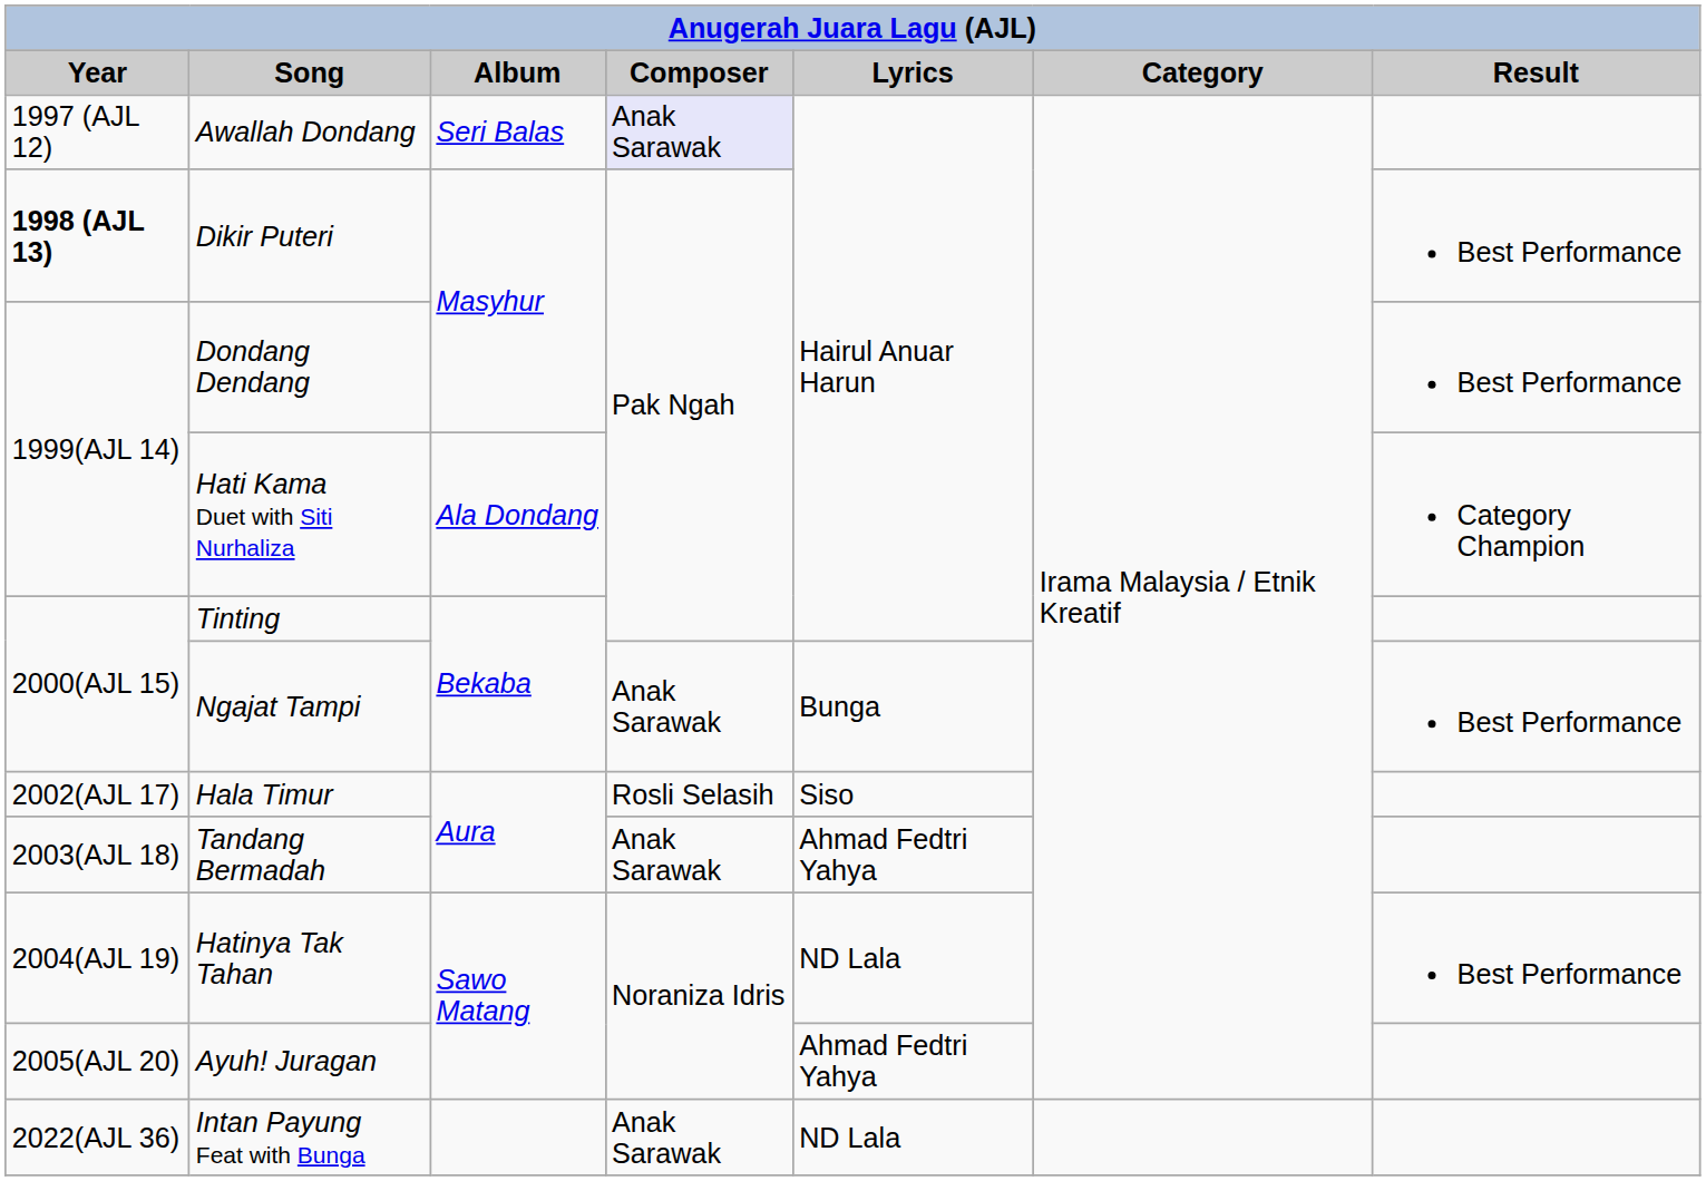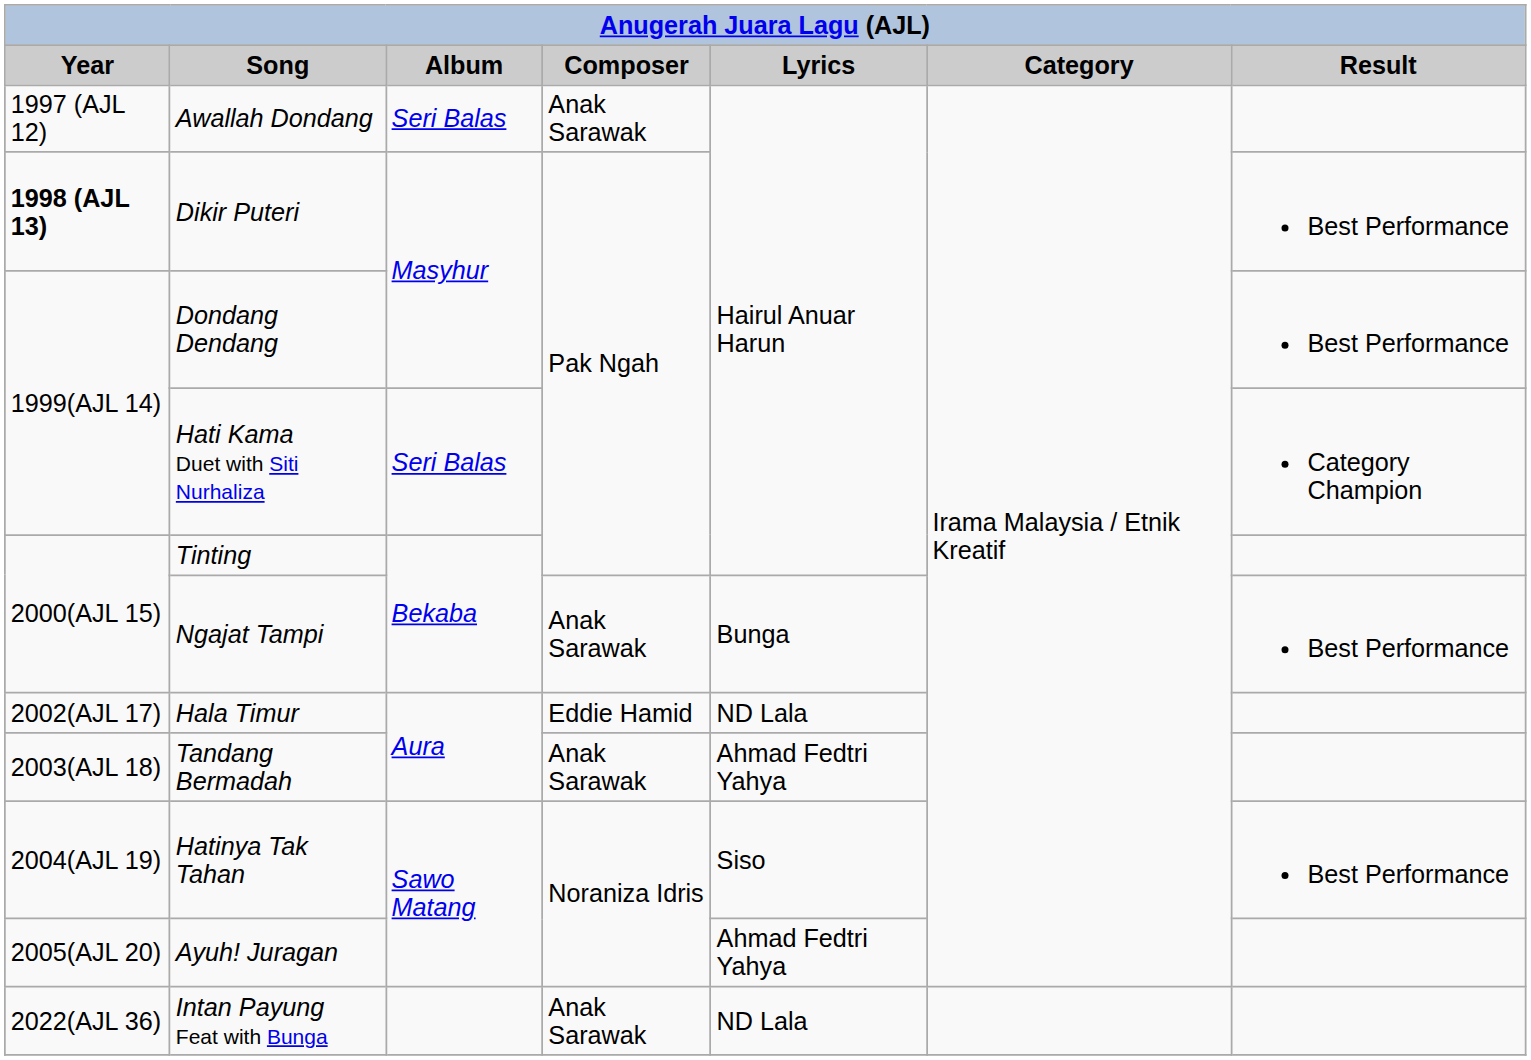 <table class="wikitable" style="font-size:90%;">
 <tr>
 <th colspan=7 style="background:#B0C4DE;"><a href='#'>Anugerah Juara Lagu</a> (AJL)</th>
 </tr>
 <tr align="center">
 <th style="background: #CCCCCC;">Year</th>
 <th style="background: #CCCCCC;">Song</th>
 <th style="background: #CCCCCC;">Album</th>
 <th style="background: #CCCCCC;">Composer</th>
 <th style="background: #CCCCCC;">Lyrics</th>
 <th style="background: #CCCCCC;">Category</th>
 <th style="background: #CCCCCC;">Result</th>
 </tr>
 <tr>
 <td>1997 (AJL 12)</td>
 <td><em>Awallah Dondang</em></td>
 <td><em><a href='#'>Seri Balas</a></em></td>
-<td style="background: lavender;">Anak Sarawak</td>
+<td>Anak Sarawak</td>
 <td rowspan="5">Hairul Anuar Harun</td>
 <td rowspan="10">Irama Malaysia / Etnik Kreatif</td>
 <td></td>
 </tr>
 <tr>
 <td><strong>1998 (AJL 13)</strong></td>
 <td><em>Dikir Puteri</em></td>
 <td rowspan="2"><em><a href='#'>Masyhur</a></em></td>
 <td rowspan="4">Pak Ngah</td>
 <td><br><ul><li>Best Performance</li></ul></td>
 </tr>
 <tr>
 <td rowspan="2">1999(AJL 14)</td>
 <td><em>Dondang Dendang</em></td>
 <td><br><ul><li>Best Performance</li></ul></td>
 </tr>
 <tr>
 <td><em>Hati Kama</em> <br><small>Duet with <a href='#'>Siti Nurhaliza</a></small></td>
-<td><em><a href='#'>Ala Dondang</a></em></td>
+<td><em><a href='#'>Seri Balas</a></em></td>
 <td><br><ul><li>Category Champion</li></ul></td>
 </tr>
 <tr>
 <td rowspan="2">2000(AJL 15)</td>
 <td><em>Tinting</em></td>
 <td rowspan="2"><em><a href='#'>Bekaba</a></em></td>
 <td></td>
 </tr>
 <tr>
 <td><em>Ngajat Tampi</em></td>
 <td>Anak Sarawak</td>
 <td>Bunga</td>
 <td><br><ul><li>Best Performance</li></ul></td>
 </tr>
 <tr>
 <td>2002(AJL 17)</td>
 <td><em>Hala Timur</em></td>
 <td rowspan="2"><em><a href='#'>Aura</a></em></td>
-<td>Rosli Selasih</td>
-<td>Siso</td>
+<td>Eddie Hamid</td>
+<td>ND Lala</td>
 <td></td>
 </tr>
 <tr>
 <td>2003(AJL 18)</td>
 <td><em>Tandang Bermadah</em></td>
 <td>Anak Sarawak</td>
 <td>Ahmad Fedtri Yahya</td>
 <td></td>
 </tr>
 <tr>
 <td>2004(AJL 19)</td>
 <td><em>Hatinya Tak Tahan</em></td>
 <td rowspan="2"><em><a href='#'>Sawo Matang</a></em></td>
 <td rowspan="2">Noraniza Idris</td>
-<td>ND Lala</td>
+<td>Siso</td>
 <td><br><ul><li>Best Performance</li></ul></td>
 </tr>
 <tr>
 <td>2005(AJL 20)</td>
 <td><em>Ayuh! Juragan</em></td>
 <td>Ahmad Fedtri Yahya</td>
 <td></td>
 </tr>
 <tr>
 <td>2022(AJL 36)</td>
 <td><em>Intan Payung</em> <br><small>Feat with <a href='#'>Bunga</a></small></td>
 <td></td>
 <td>Anak Sarawak</td>
 <td>ND Lala</td>
 <td></td>
 <td></td>
 </tr>
 </table>
